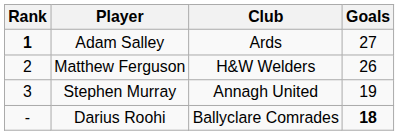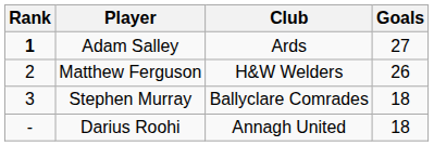 <table class="wikitable" style="text-align:center">
 <tr>
 <th>Rank</th>
 <th>Player</th>
 <th>Club</th>
 <th>Goals</th>
 </tr>
 <tr>
 <td><strong>1</strong></td>
 <td>Adam Salley</td>
 <td>Ards</td>
 <td>27</td>
 </tr>
 <tr>
 <td>2</td>
 <td>Matthew Ferguson</td>
 <td>H&W Welders</td>
 <td>26</td>
 </tr>
 <tr>
 <td>3</td>
 <td>Stephen Murray</td>
-<td>Annagh United</td>
-<td>19</td>
+<td>Ballyclare Comrades</td>
+<td>18</td>
 </tr>
 <tr>
 <td>-</td>
 <td>Darius Roohi</td>
-<td>Ballyclare Comrades</td>
-<td><strong>18</strong></td>
+<td>Annagh United</td>
+<td>18</td>
 </tr>
 </table>
